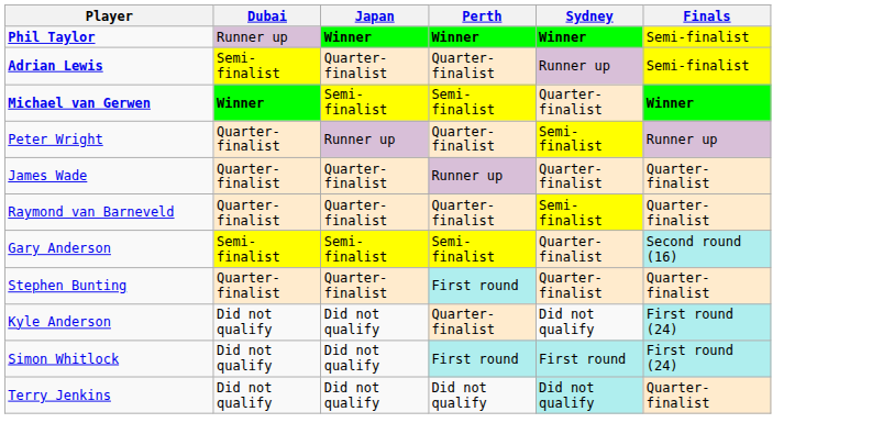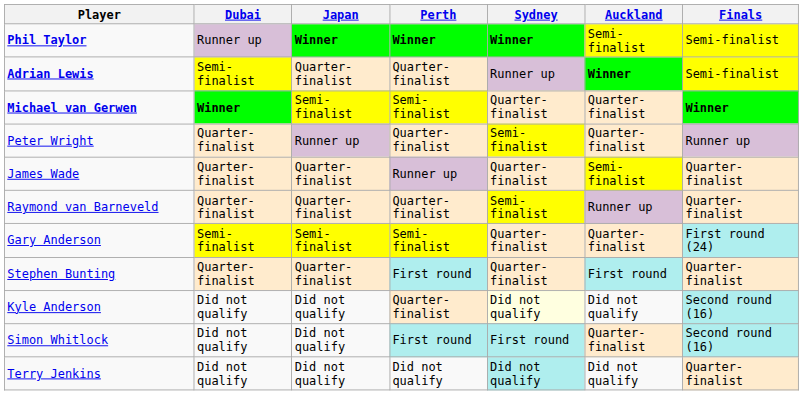 <table class="wikitable">
 <tr>
 <th width=200>Player</th>
 <th width=100><a href='#'>Dubai</a></th>
 <th width=100><a href='#'>Japan</a></th>
 <th width=100><a href='#'>Perth</a></th>
 <th width=100><a href='#'>Sydney</a></th>
+<th width=100><a href='#'>Auckland</a></th>
 <th width=120><a href='#'>Finals</a></th>
 </tr>
 <tr>
 <td> <strong><a href='#'>Phil Taylor</a></strong></td>
 <td style="background:thistle;">Runner up</td>
 <td style="background:lime;"><strong>Winner</strong></td>
 <td style="background:lime;"><strong>Winner</strong></td>
 <td style="background:lime;"><strong>Winner</strong></td>
 <td style="background:yellow;">Semi-finalist</td>
+<td style="background:yellow;">Semi-finalist</td>
 </tr>
 <tr>
 <td> <strong><a href='#'>Adrian Lewis</a></strong></td>
 <td style="background:yellow;">Semi-finalist</td>
 <td style="background:#ffebcd;">Quarter-finalist</td>
 <td style="background:#ffebcd;">Quarter-finalist</td>
 <td style="background:thistle;">Runner up</td>
+<td style="background:lime;"><strong>Winner</strong></td>
 <td style="background:yellow;">Semi-finalist</td>
 </tr>
 <tr>
 <td> <strong><a href='#'>Michael van Gerwen</a></strong></td>
 <td style="background:lime;"><strong>Winner</strong></td>
 <td style="background:yellow;">Semi-finalist</td>
 <td style="background:yellow;">Semi-finalist</td>
+<td style="background:#ffebcd;">Quarter-finalist</td>
 <td style="background:#ffebcd;">Quarter-finalist</td>
 <td style="background:lime;"><strong>Winner</strong></td>
 </tr>
 <tr>
 <td> <a href='#'>Peter Wright</a></td>
 <td style="background:#ffebcd;">Quarter-finalist</td>
 <td style="background:thistle;">Runner up</td>
 <td style="background:#ffebcd;">Quarter-finalist</td>
 <td style="background:yellow;">Semi-finalist</td>
+<td style="background:#ffebcd;">Quarter-finalist</td>
 <td style="background:thistle;">Runner up</td>
 </tr>
 <tr>
 <td> <a href='#'>James Wade</a></td>
 <td style="background:#ffebcd;">Quarter-finalist</td>
 <td style="background:#ffebcd;">Quarter-finalist</td>
 <td style="background:thistle;">Runner up</td>
 <td style="background:#ffebcd;">Quarter-finalist</td>
+<td style="background:yellow;">Semi-finalist</td>
 <td style="background:#ffebcd;">Quarter-finalist</td>
 </tr>
 <tr>
 <td> <a href='#'>Raymond van Barneveld</a></td>
 <td style="background:#ffebcd;">Quarter-finalist</td>
 <td style="background:#ffebcd;">Quarter-finalist</td>
 <td style="background:#ffebcd;">Quarter-finalist</td>
 <td style="background:yellow;">Semi-finalist</td>
+<td style="background:thistle;">Runner up</td>
 <td style="background:#ffebcd;">Quarter-finalist</td>
 </tr>
 <tr>
 <td> <a href='#'>Gary Anderson</a></td>
 <td style="background:yellow;">Semi-finalist</td>
 <td style="background:yellow;">Semi-finalist</td>
 <td style="background:yellow;">Semi-finalist</td>
 <td style="background:#ffebcd;">Quarter-finalist</td>
-<td style="background:#afeeee;">Second round (16)</td>
+<td style="background:#ffebcd;">Quarter-finalist</td>
+<td style="background:#afeeee;">First round (24)</td>
 </tr>
 <tr>
 <td> <a href='#'>Stephen Bunting</a></td>
 <td style="background:#ffebcd;">Quarter-finalist</td>
 <td style="background:#ffebcd;">Quarter-finalist</td>
 <td style="background:#afeeee;">First round</td>
 <td style="background:#ffebcd;">Quarter-finalist</td>
+<td style="background:#afeeee;">First round</td>
 <td style="background:#ffebcd;">Quarter-finalist</td>
 </tr>
 <tr>
 <td> <a href='#'>Kyle Anderson</a></td>
 <td>Did not qualify</td>
 <td>Did not qualify</td>
 <td style="background:#ffebcd;">Quarter-finalist</td>
+<td style="background: lightyellow;">Did not qualify</td>
 <td>Did not qualify</td>
-<td style="background:#afeeee;">First round (24)</td>
+<td style="background:#afeeee;">Second round (16)</td>
 </tr>
 <tr>
 <td> <a href='#'>Simon Whitlock</a></td>
 <td>Did not qualify</td>
 <td>Did not qualify</td>
 <td style="background:#afeeee;">First round</td>
 <td style="background:#afeeee;">First round</td>
-<td style="background:#afeeee;">First round (24)</td>
+<td style="background:#ffebcd;">Quarter-finalist</td>
+<td style="background:#afeeee;">Second round (16)</td>
 </tr>
 <tr>
 <td> <a href='#'>Terry Jenkins</a></td>
 <td>Did not qualify</td>
 <td>Did not qualify</td>
 <td>Did not qualify</td>
 <td style="background: paleturquoise;">Did not qualify</td>
+<td>Did not qualify</td>
 <td style="background:#ffebcd;">Quarter-finalist</td>
 </tr>
 </table>
